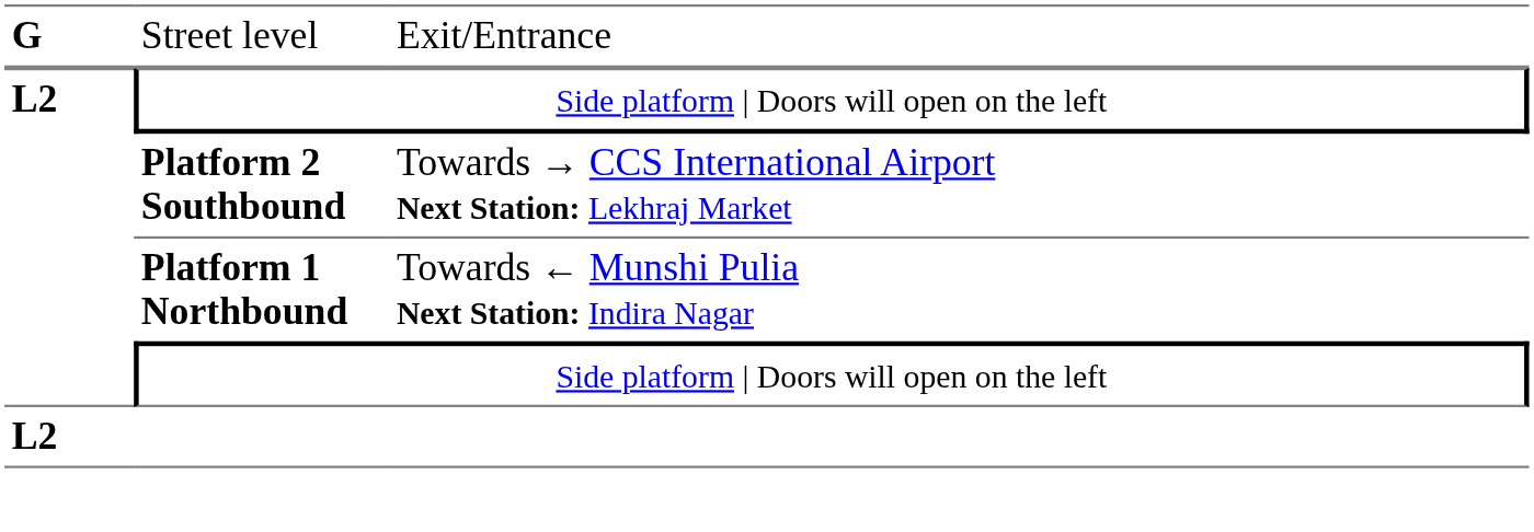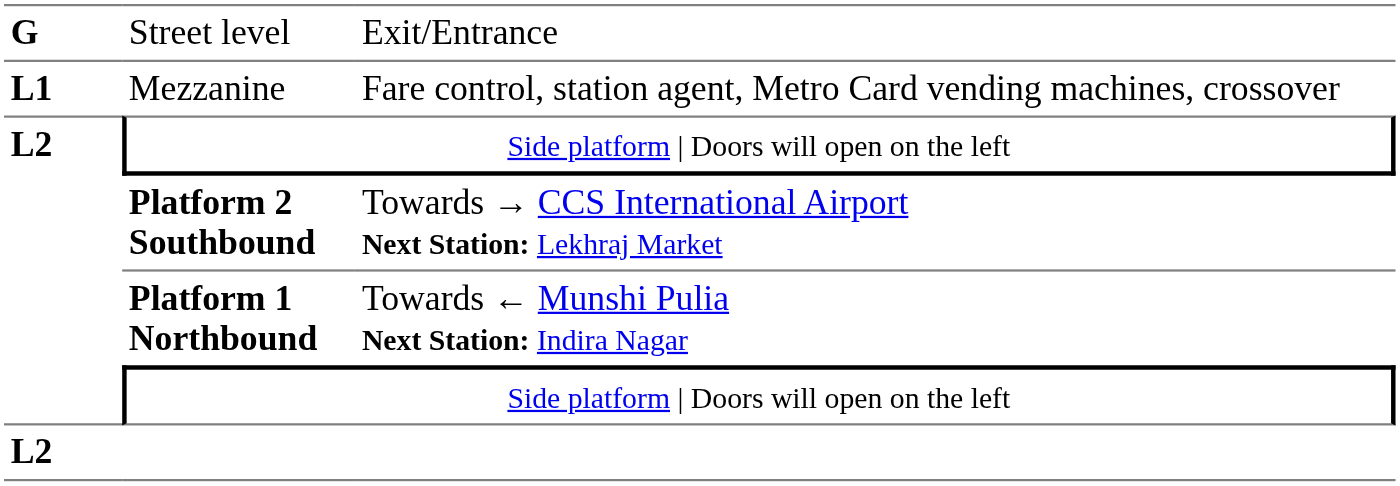 <table table border=0 cellspacing=0 cellpadding=3>
 <tr>
 <td style="border-bottom:solid 1px gray;border-top:solid 1px gray;" width=50 valign=top><strong>G</strong></td>
 <td style="border-top:solid 1px gray;border-bottom:solid 1px gray;" width=100 valign=top>Street level</td>
 <td style="border-top:solid 1px gray;border-bottom:solid 1px gray;" width=500 valign=top>Exit/Entrance</td>
+</tr>
+<tr>
+<td valign=top><strong>L1</strong></td>
+<td valign=top>Mezzanine</td>
+<td valign=top>Fare control, station agent, Metro Card vending machines, crossover<br></td>
 </tr>
 <tr>
 <td style="border-top:solid 1px gray;border-bottom:solid 1px gray;" width=50 rowspan=4 valign=top><strong>L2</strong></td>
 <td style="border-top:solid 1px gray;border-right:solid 2px black;border-left:solid 2px black;border-bottom:solid 2px black;text-align:center;" colspan=2><small><a href='#'>Side platform</a> | Doors will open on the left </small></td>
 </tr>
 <tr>
 <td style="border-bottom:solid 1px gray;" width=100><span><strong>Platform 2</strong><br><strong>Southbound</strong></span></td>
 <td style="border-bottom:solid 1px gray;" width=500>Towards → <a href='#'>CCS International Airport</a><br><small><strong>Next Station:</strong> <a href='#'>Lekhraj Market</a></small></td>
 </tr>
 <tr>
 <td><span><strong>Platform 1</strong><br><strong>Northbound</strong></span></td>
 <td><span></span>Towards ← <a href='#'>Munshi Pulia</a><br><small><strong>Next Station:</strong> <a href='#'>Indira Nagar</a></small></td>
 </tr>
 <tr>
 <td style="border-top:solid 2px black;border-right:solid 2px black;border-left:solid 2px black;border-bottom:solid 1px gray;text-align:center;" colspan=2><small><a href='#'>Side platform</a> | Doors will open on the left </small></td>
 </tr>
 <tr>
 <td style="border-bottom:solid 1px gray;" width=50 rowspan=2 valign=top><strong>L2</strong></td>
 <td style="border-bottom:solid 1px gray;" width=100></td>
 <td style="border-bottom:solid 1px gray;" width=500></td>
 </tr>
 <tr>
 </tr>
 </table>
